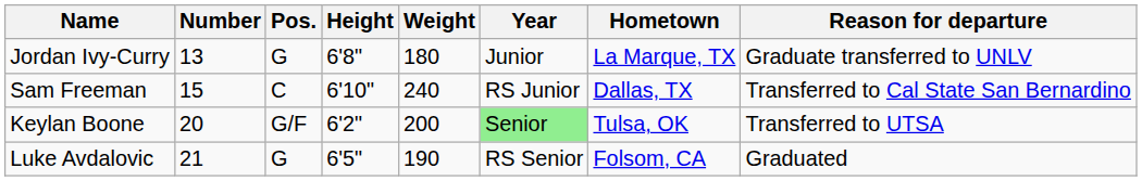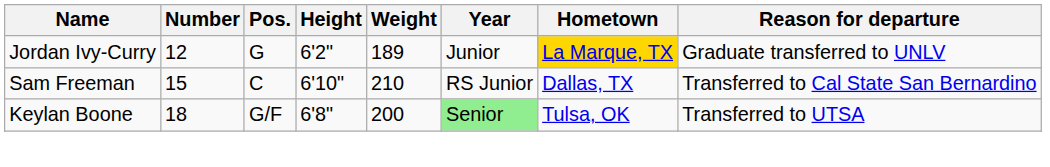 <table class="wikitable sortable" border="1">
 <tr>
 <th>Name</th>
 <th>Number</th>
 <th>Pos.</th>
 <th>Height</th>
 <th>Weight</th>
 <th>Year</th>
 <th>Hometown</th>
 <th class="unsortable">Reason for departure</th>
 </tr>
 <tr>
 <td>Jordan Ivy-Curry</td>
-<td>13</td>
+<td>12</td>
 <td>G</td>
-<td>6'8"</td>
-<td>180</td>
+<td>6'2"</td>
+<td>189</td>
 <td>Junior</td>
-<td><a href='#'>La Marque, TX</a></td>
+<td style="background: gold;"><a href='#'>La Marque, TX</a></td>
 <td>Graduate transferred to <a href='#'>UNLV</a></td>
 </tr>
 <tr>
 <td>Sam Freeman</td>
 <td>15</td>
 <td>C</td>
 <td>6'10"</td>
-<td>240</td>
+<td>210</td>
 <td>RS Junior</td>
 <td><a href='#'>Dallas, TX</a></td>
 <td>Transferred to <a href='#'>Cal State San Bernardino</a></td>
 </tr>
 <tr>
 <td>Keylan Boone</td>
-<td>20</td>
+<td>18</td>
 <td>G/F</td>
-<td>6'2"</td>
+<td>6'8"</td>
 <td>200</td>
 <td style="background: lightgreen;">Senior</td>
 <td><a href='#'>Tulsa, OK</a></td>
 <td>Transferred to <a href='#'>UTSA</a></td>
 </tr>
-<tr>
-<td>Luke Avdalovic</td>
-<td>21</td>
-<td>G</td>
-<td>6'5"</td>
-<td>190</td>
-<td>RS Senior</td>
-<td><a href='#'>Folsom, CA</a></td>
-<td>Graduated</td>
-</tr>
 </table>
